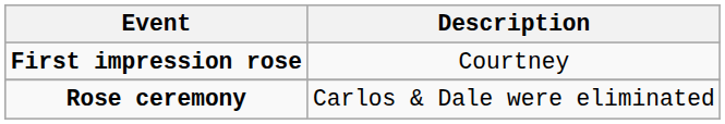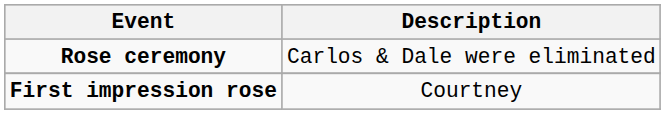 <table class="wikitable sortable" style="text-align:center;">
 <tr>
 <th>Event</th>
 <th>Description</th>
 </tr>
 <tr>
-<td><strong>First impression rose</strong></td>
-<td>Courtney</td>
+<td><strong>Rose ceremony</strong></td>
+<td>Carlos & Dale were eliminated</td>
 </tr>
 <tr>
 </tr>
 <tr>
-<td><strong>Rose ceremony</strong></td>
-<td>Carlos & Dale were eliminated</td>
+<td><strong>First impression rose</strong></td>
+<td>Courtney</td>
 </tr>
 </table>
